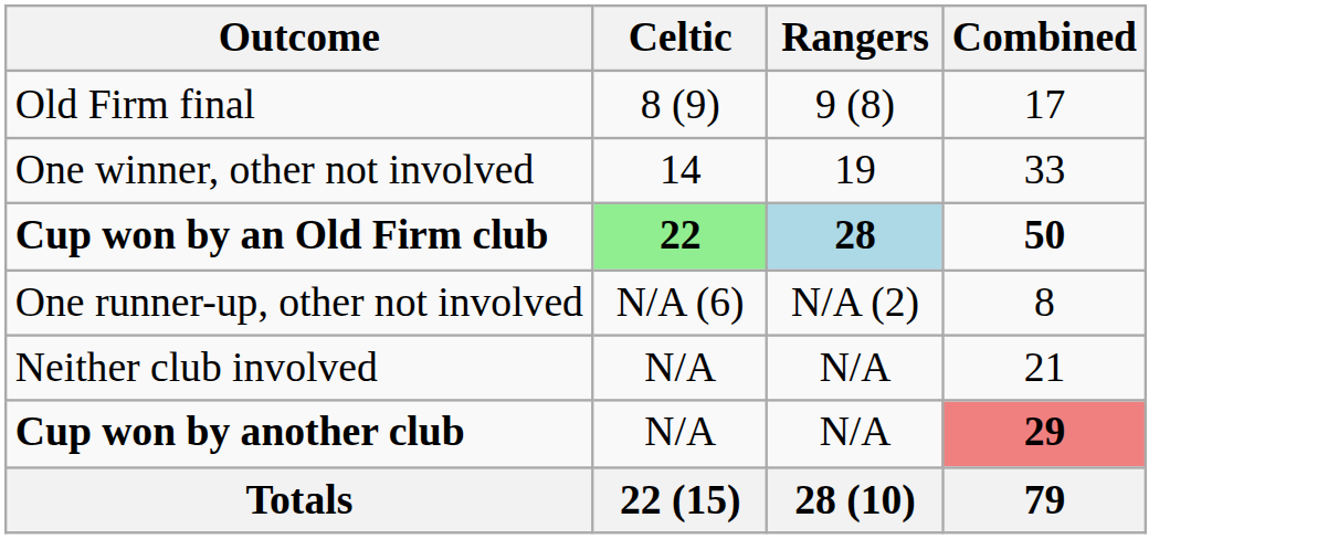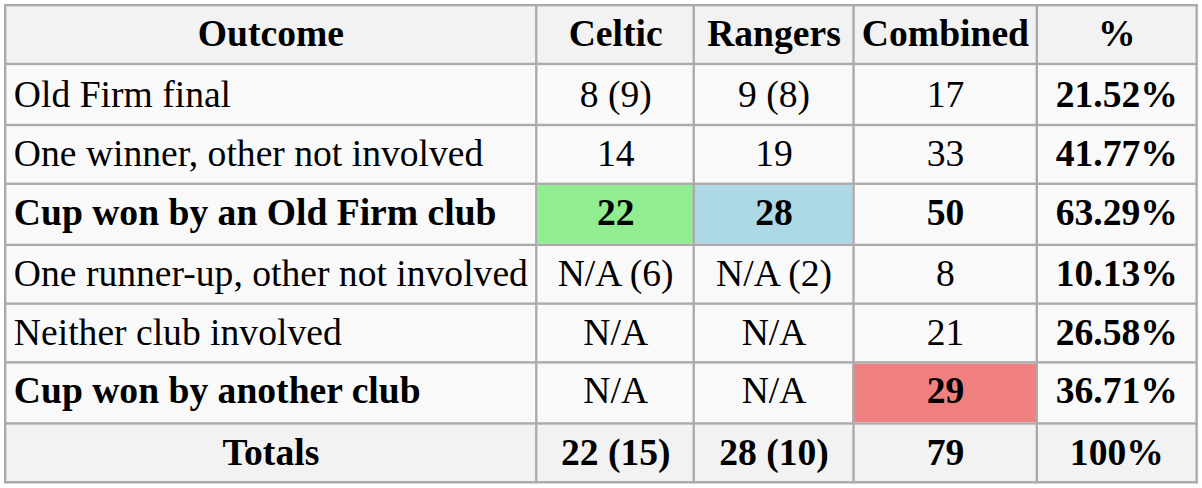 <table class="wikitable" style="text-align:center">
 <tr>
 <th>Outcome</th>
 <th width=60>Celtic</th>
 <th width=60>Rangers</th>
 <th width=60>Combined</th>
+<th width=60>%</th>
 </tr>
 <tr>
 <td align=left>Old Firm final</td>
 <td>8 (9)</td>
 <td>9 (8)</td>
 <td>17</td>
+<td><strong>21.52%</strong></td>
 </tr>
 <tr>
 <td align=left>One winner, other not involved</td>
 <td>14</td>
 <td>19</td>
 <td>33</td>
+<td><strong>41.77%</strong></td>
 </tr>
 <tr>
 <td align=left><strong>Cup won by an Old Firm club</strong></td>
 <td bgcolor=lightgreen><strong>22</strong></td>
 <td bgcolor=lightblue><strong>28</strong></td>
 <td><strong>50</strong></td>
+<td><strong>63.29%</strong></td>
 </tr>
 <tr>
 <td align=left>One runner-up, other not involved</td>
 <td>N/A (6)</td>
 <td>N/A (2)</td>
 <td>8</td>
+<td><strong>10.13%</strong></td>
 </tr>
 <tr>
 <td align=left>Neither club involved</td>
 <td>N/A</td>
 <td>N/A</td>
 <td>21</td>
+<td><strong>26.58%</strong></td>
 </tr>
 <tr>
 <td align=left><strong>Cup won by another club</strong></td>
 <td>N/A</td>
 <td>N/A</td>
 <td bgcolor=#F08080><strong>29</strong></td>
+<td><strong>36.71%</strong></td>
 </tr>
 <tr class="sortbottom">
 <th align=left>Totals</th>
 <th>22 (15)</th>
 <th>28 (10)</th>
 <th>79</th>
+<th>100%</th>
 </tr>
 </table>
